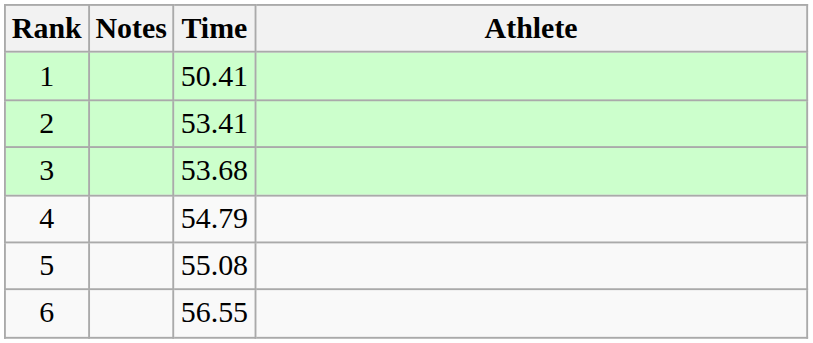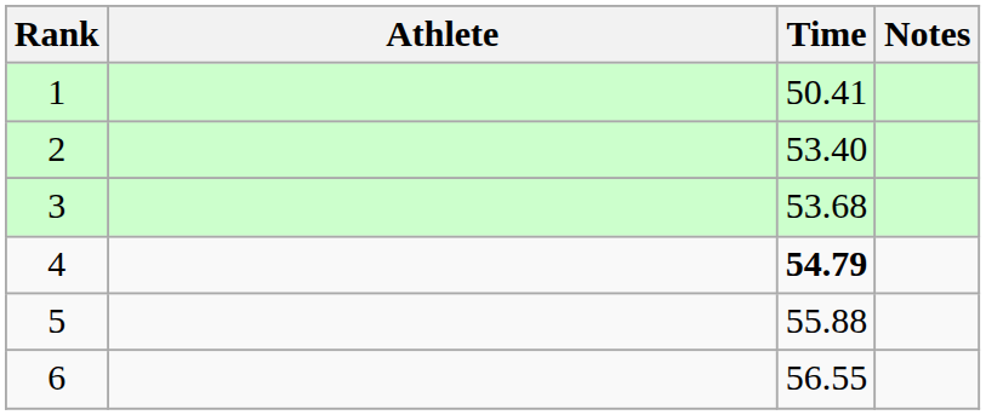 <table class="wikitable" style="text-align:center">
 <tr>
 <th>Rank</th>
+<th Style="width:18em">Athlete</th>
+<th>Time</th>
 <th>Notes</th>
-<th>Time</th>
-<th Style="width:18em">Athlete</th>
 </tr>
 <tr style="background:#cfc">
 <td>1</td>
+<td style="text-align:left"></td>
+<td>50.41</td>
 <td></td>
-<td>50.41</td>
-<td style="text-align:left"></td>
 </tr>
 <tr style="background:#cfc">
 <td>2</td>
+<td style="text-align:left"></td>
+<td>53.40</td>
 <td></td>
-<td>53.41</td>
-<td style="text-align:left"></td>
 </tr>
 <tr style="background:#cfc">
 <td>3</td>
+<td style="text-align:left"></td>
+<td>53.68</td>
 <td></td>
-<td>53.68</td>
-<td style="text-align:left"></td>
 </tr>
 <tr>
 <td>4</td>
+<td style="text-align:left"></td>
+<td><strong>54.79</strong></td>
 <td></td>
-<td>54.79</td>
-<td style="text-align:left"></td>
 </tr>
 <tr>
 <td>5</td>
+<td style="text-align:left"></td>
+<td>55.88</td>
 <td></td>
-<td>55.08</td>
-<td style="text-align:left"></td>
 </tr>
 <tr>
 <td>6</td>
+<td style="text-align:left"></td>
+<td>56.55</td>
 <td></td>
-<td>56.55</td>
-<td style="text-align:left"></td>
 </tr>
 </table>
